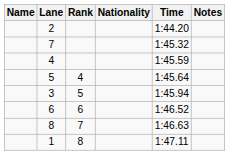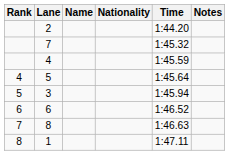 <table class="wikitable sortable" style="text-align:center">
 <tr>
+<th>Rank</th>
+<th>Lane</th>
 <th>Name</th>
-<th>Lane</th>
-<th>Rank</th>
 <th>Nationality</th>
 <th>Time</th>
 <th>Notes</th>
 </tr>
 <tr>
+<td></td>
+<td>2</td>
 <td align=left></td>
-<td>2</td>
-<td></td>
 <td align=left></td>
 <td>1:44.20</td>
 <td></td>
 </tr>
 <tr>
+<td></td>
+<td>7</td>
 <td align=left></td>
-<td>7</td>
-<td></td>
 <td align=left></td>
 <td>1:45.32</td>
 <td></td>
 </tr>
 <tr>
+<td></td>
+<td>4</td>
 <td align=left></td>
-<td>4</td>
-<td></td>
 <td align=left></td>
 <td>1:45.59</td>
 <td></td>
 </tr>
 <tr>
+<td>4</td>
+<td>5</td>
 <td align=left></td>
-<td>5</td>
-<td>4</td>
 <td align=left></td>
 <td>1:45.64</td>
 <td></td>
 </tr>
 <tr>
+<td>5</td>
+<td>3</td>
 <td align=left></td>
-<td>3</td>
-<td>5</td>
 <td align=left></td>
 <td>1:45.94</td>
 <td></td>
 </tr>
 <tr>
-<td align=left></td>
 <td>6</td>
 <td>6</td>
+<td align=left></td>
 <td align=left></td>
 <td>1:46.52</td>
 <td></td>
 </tr>
 <tr>
+<td>7</td>
+<td>8</td>
 <td align=left></td>
-<td>8</td>
-<td>7</td>
 <td align=left></td>
 <td>1:46.63</td>
 <td></td>
 </tr>
 <tr>
+<td>8</td>
+<td>1</td>
 <td align=left></td>
-<td>1</td>
-<td>8</td>
 <td align=left></td>
 <td>1:47.11</td>
 <td></td>
 </tr>
 </table>
